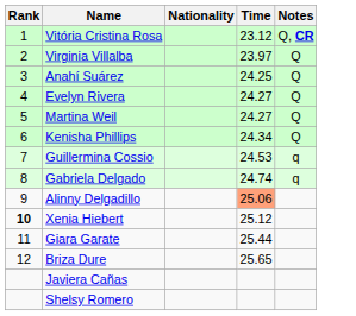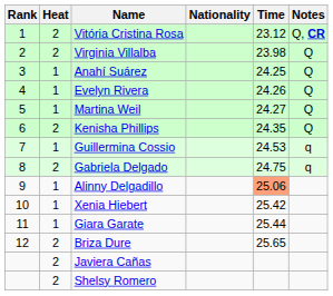 <table class="wikitable sortable" style="text-align:center;font-size:95%">
 <tr>
 <th>Rank</th>
+<th>Heat</th>
 <th>Name</th>
 <th>Nationality</th>
 <th>Time</th>
 <th>Notes</th>
 </tr>
 <tr bgcolor=ccffcc>
 <td>1</td>
+<td>2</td>
 <td align=left><a href='#'>Vitória Cristina Rosa</a></td>
 <td align=left></td>
 <td>23.12</td>
 <td>Q, <strong><a href='#'>CR</a></strong></td>
 </tr>
 <tr bgcolor=ccffcc>
 <td>2</td>
+<td>2</td>
 <td align=left><a href='#'>Virginia Villalba</a></td>
 <td align=left></td>
-<td>23.97</td>
+<td>23.98</td>
 <td>Q</td>
 </tr>
 <tr bgcolor=ccffcc>
 <td>3</td>
+<td>1</td>
 <td align=left><a href='#'>Anahí Suárez</a></td>
 <td align=left></td>
 <td>24.25</td>
 <td>Q</td>
 </tr>
 <tr bgcolor=ccffcc>
 <td>4</td>
+<td>1</td>
 <td align=left><a href='#'>Evelyn Rivera</a></td>
 <td align=left></td>
-<td>24.27</td>
+<td>24.26</td>
 <td>Q</td>
 </tr>
 <tr bgcolor=ccffcc>
 <td>5</td>
+<td>1</td>
 <td align=left><a href='#'>Martina Weil</a></td>
 <td align=left></td>
 <td>24.27</td>
 <td>Q</td>
 </tr>
 <tr bgcolor=ccffcc>
 <td>6</td>
+<td>2</td>
 <td align=left><a href='#'>Kenisha Phillips</a></td>
 <td align=left></td>
-<td>24.34</td>
+<td>24.35</td>
 <td>Q</td>
 </tr>
 <tr bgcolor=ddffdd>
 <td>7</td>
+<td>1</td>
 <td align=left><a href='#'>Guillermina Cossio</a></td>
 <td align=left></td>
 <td>24.53</td>
 <td>q</td>
 </tr>
 <tr bgcolor=ddffdd>
 <td>8</td>
+<td>2</td>
 <td align=left><a href='#'>Gabriela Delgado</a></td>
 <td align=left></td>
-<td>24.74</td>
+<td>24.75</td>
 <td>q</td>
 </tr>
 <tr>
 <td>9</td>
+<td>1</td>
 <td align=left><a href='#'>Alinny Delgadillo</a></td>
 <td align=left></td>
 <td style="background: lightsalmon;">25.06</td>
 <td></td>
 </tr>
 <tr>
-<td><strong>10</strong></td>
+<td>10</td>
+<td>1</td>
 <td align=left><a href='#'>Xenia Hiebert</a></td>
 <td align=left></td>
-<td>25.12</td>
+<td>25.42</td>
 <td></td>
 </tr>
 <tr>
 <td>11</td>
+<td>1</td>
 <td align=left><a href='#'>Giara Garate</a></td>
 <td align=left></td>
 <td>25.44</td>
 <td></td>
 </tr>
 <tr>
 <td>12</td>
+<td>2</td>
 <td align=left><a href='#'>Briza Dure</a></td>
 <td align=left></td>
 <td>25.65</td>
 <td></td>
 </tr>
 <tr>
 <td></td>
+<td>2</td>
 <td align=left><a href='#'>Javiera Cañas</a></td>
 <td align=left></td>
 <td></td>
 <td></td>
 </tr>
 <tr>
 <td></td>
+<td>2</td>
 <td align=left><a href='#'>Shelsy Romero</a></td>
 <td align=left></td>
 <td></td>
 <td></td>
 </tr>
 </table>
